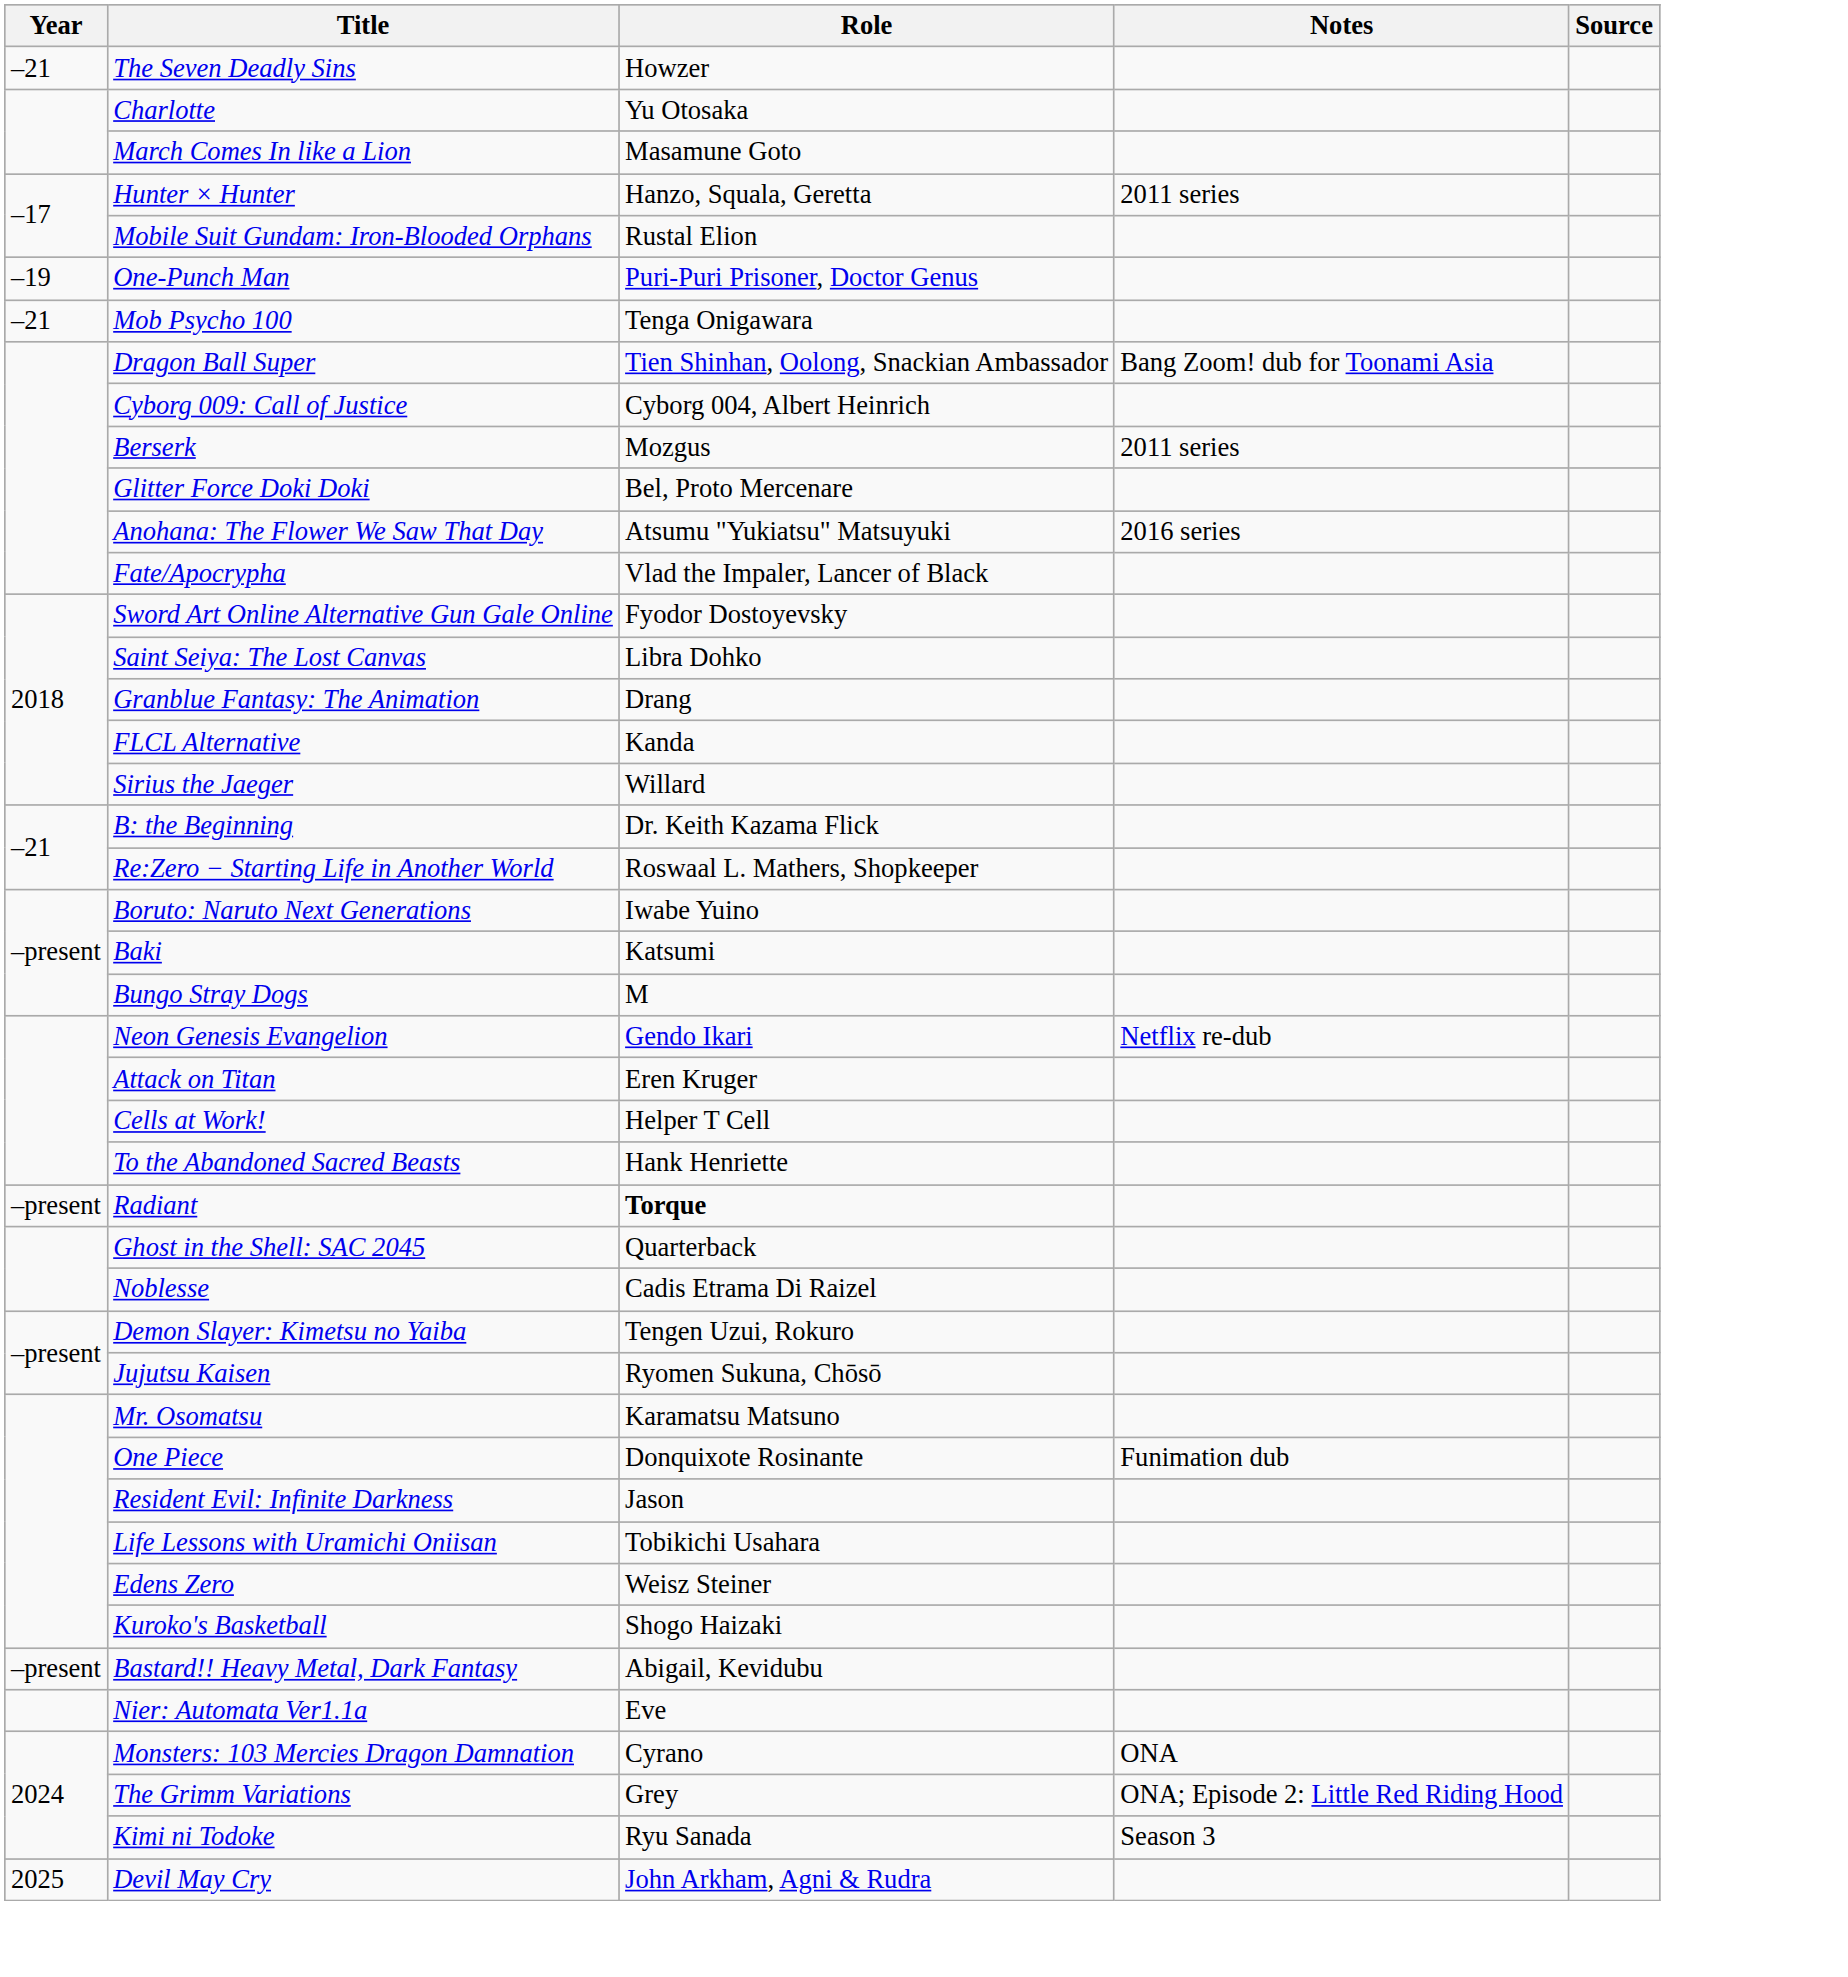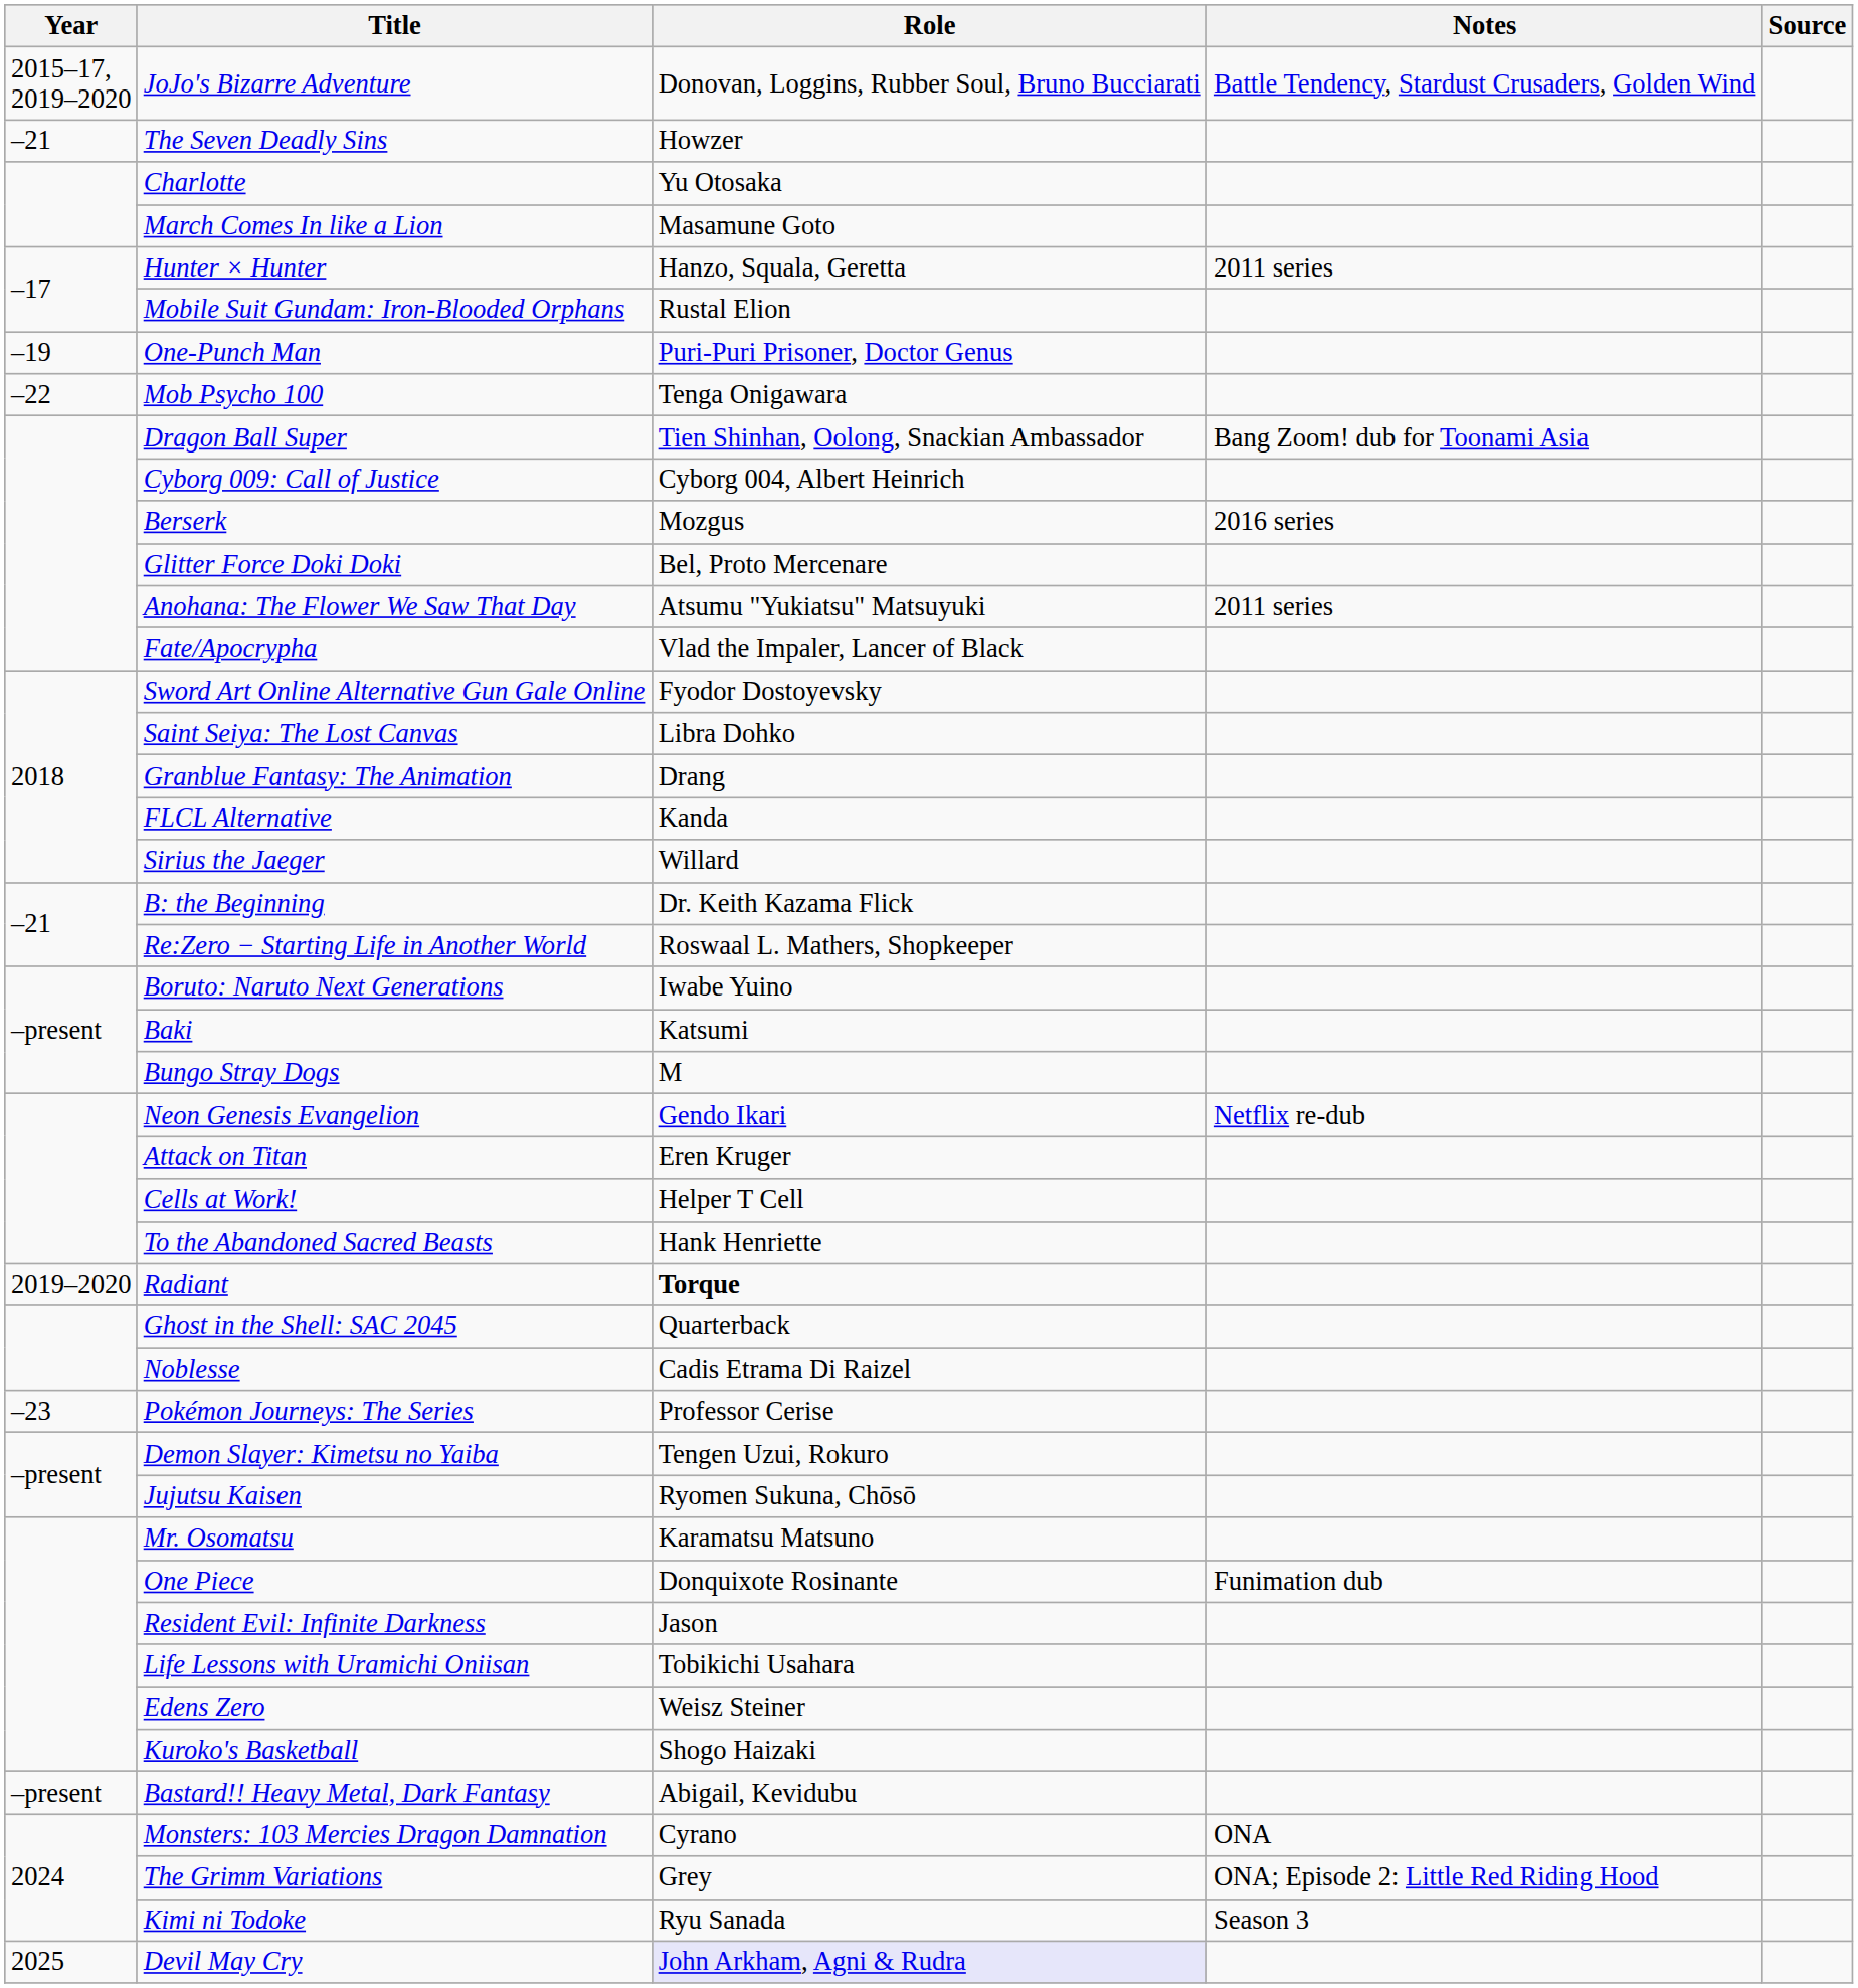 <table class="wikitable sortable plainrowheaders">
 <tr>
 <th>Year</th>
 <th>Title</th>
 <th>Role</th>
 <th scope="col" class="unsortable">Notes</th>
 <th scope="col" class="unsortable">Source</th>
+</tr>
+<tr>
+<td>2015–17,<br> 2019–2020</td>
+<td><em><a href='#'>JoJo's Bizarre Adventure</a></em></td>
+<td>Donovan, Loggins, Rubber Soul, <a href='#'>Bruno Bucciarati</a></td>
+<td><a href='#'>Battle Tendency</a>, <a href='#'>Stardust Crusaders</a>, <a href='#'>Golden Wind</a></td>
+<td></td>
 </tr>
 <tr>
 <td>–21</td>
 <td><em><a href='#'>The Seven Deadly Sins</a></em></td>
 <td>Howzer</td>
 <td></td>
 <td></td>
 </tr>
 <tr>
 <td rowspan="2"></td>
 <td><em><a href='#'>Charlotte</a></em></td>
 <td>Yu Otosaka</td>
 <td></td>
 <td></td>
 </tr>
 <tr>
 <td><em><a href='#'>March Comes In like a Lion</a></em></td>
 <td>Masamune Goto</td>
 <td></td>
 <td></td>
 </tr>
 <tr>
 <td rowspan = "2">–17</td>
 <td><em><a href='#'>Hunter × Hunter</a></em></td>
 <td>Hanzo, Squala, Geretta</td>
 <td>2011 series</td>
 <td></td>
 </tr>
 <tr>
 <td><em><a href='#'>Mobile Suit Gundam: Iron-Blooded Orphans</a></em></td>
 <td>Rustal Elion</td>
 <td></td>
 <td></td>
 </tr>
 <tr>
 <td>–19</td>
 <td><em><a href='#'>One-Punch Man</a></em></td>
 <td><a href='#'>Puri-Puri Prisoner</a>, <a href='#'>Doctor Genus</a></td>
 <td></td>
 <td></td>
 </tr>
 <tr>
-<td>–21</td>
+<td>–22</td>
 <td><em><a href='#'>Mob Psycho 100</a></em></td>
 <td>Tenga Onigawara</td>
 <td></td>
 <td></td>
 </tr>
 <tr>
 <td rowspan="6"></td>
 <td><em><a href='#'>Dragon Ball Super</a></em></td>
 <td><a href='#'>Tien Shinhan</a>, <a href='#'>Oolong</a>, Snackian Ambassador</td>
 <td>Bang Zoom! dub for <a href='#'>Toonami Asia</a></td>
 <td></td>
 </tr>
 <tr>
 <td><em><a href='#'>Cyborg 009: Call of Justice</a></em></td>
 <td>Cyborg 004, Albert Heinrich</td>
 <td></td>
 <td></td>
 </tr>
 <tr>
 <td><em><a href='#'>Berserk</a></em></td>
 <td>Mozgus</td>
-<td>2011 series</td>
+<td>2016 series</td>
 <td></td>
 </tr>
 <tr>
 <td><em><a href='#'>Glitter Force Doki Doki</a></em></td>
 <td>Bel, Proto Mercenare</td>
 <td></td>
 <td></td>
 </tr>
 <tr>
 <td><em><a href='#'>Anohana: The Flower We Saw That Day</a></em></td>
 <td>Atsumu "Yukiatsu" Matsuyuki</td>
-<td>2016 series</td>
+<td>2011 series</td>
 <td></td>
 </tr>
 <tr>
 <td><em><a href='#'>Fate/Apocrypha</a></em></td>
 <td>Vlad the Impaler, Lancer of Black</td>
 <td></td>
 <td></td>
 </tr>
 <tr>
 <td rowspan="5">2018</td>
 <td><em><a href='#'>Sword Art Online Alternative Gun Gale Online</a></em></td>
 <td>Fyodor Dostoyevsky</td>
 <td></td>
 <td></td>
 </tr>
 <tr>
 <td><em><a href='#'>Saint Seiya: The Lost Canvas</a></em></td>
 <td>Libra Dohko</td>
 <td></td>
 <td></td>
 </tr>
 <tr>
 <td><em><a href='#'>Granblue Fantasy: The Animation</a></em></td>
 <td>Drang</td>
 <td></td>
 <td></td>
 </tr>
 <tr>
 <td><em><a href='#'>FLCL Alternative</a></em></td>
 <td>Kanda</td>
 <td></td>
 <td></td>
 </tr>
 <tr>
 <td><em><a href='#'>Sirius the Jaeger</a></em></td>
 <td>Willard</td>
 <td></td>
 <td></td>
 </tr>
 <tr>
 <td rowspan="2">–21</td>
 <td><em><a href='#'>B: the Beginning</a></em></td>
 <td>Dr. Keith Kazama Flick</td>
 <td> </td>
 <td></td>
 </tr>
 <tr>
 <td><em><a href='#'>Re:Zero − Starting Life in Another World</a></em></td>
 <td>Roswaal L. Mathers, Shopkeeper</td>
 <td></td>
 <td></td>
 </tr>
 <tr>
 <td rowspan="3">–present</td>
 <td><em><a href='#'>Boruto: Naruto Next Generations</a></em></td>
 <td>Iwabe Yuino</td>
 <td></td>
 <td></td>
 </tr>
 <tr>
 <td><em><a href='#'>Baki</a></em></td>
 <td>Katsumi</td>
 <td></td>
 <td></td>
 </tr>
 <tr>
 <td><em><a href='#'>Bungo Stray Dogs</a></em></td>
 <td>M</td>
 <td></td>
 <td></td>
 </tr>
 <tr>
 <td rowspan="4"></td>
 <td><em><a href='#'>Neon Genesis Evangelion</a></em></td>
 <td><a href='#'>Gendo Ikari</a></td>
 <td><a href='#'>Netflix</a> re-dub</td>
 <td></td>
 </tr>
 <tr>
 <td><em><a href='#'>Attack on Titan</a></em></td>
 <td>Eren Kruger</td>
 <td></td>
 <td></td>
 </tr>
 <tr>
 <td><em><a href='#'>Cells at Work!</a></em></td>
 <td>Helper T Cell</td>
 <td></td>
 <td></td>
 </tr>
 <tr>
 <td><em><a href='#'>To the Abandoned Sacred Beasts</a></em></td>
 <td>Hank Henriette</td>
 <td></td>
 <td></td>
 </tr>
 <tr>
-<td>–present</td>
+<td>2019–2020</td>
 <td><em><a href='#'>Radiant</a></em></td>
 <td><strong>Torque</strong></td>
 <td></td>
 <td></td>
 </tr>
 <tr>
 <td rowspan="2"></td>
 <td><em><a href='#'>Ghost in the Shell: SAC 2045</a></em></td>
 <td>Quarterback</td>
 <td></td>
 <td></td>
 </tr>
 <tr>
 <td><em><a href='#'>Noblesse</a></em></td>
 <td>Cadis Etrama Di Raizel</td>
+<td></td>
+<td></td>
+</tr>
+<tr>
+<td>–23</td>
+<td><em><a href='#'>Pokémon Journeys: The Series</a></em></td>
+<td>Professor Cerise</td>
 <td></td>
 <td></td>
 </tr>
 <tr>
 <td rowspan="2">–present</td>
 <td><em><a href='#'>Demon Slayer: Kimetsu no Yaiba</a></em></td>
 <td>Tengen Uzui, Rokuro</td>
 <td></td>
 <td></td>
 </tr>
 <tr>
 <td><em><a href='#'>Jujutsu Kaisen</a></em></td>
 <td>Ryomen Sukuna, Chōsō</td>
 <td></td>
 <td></td>
 </tr>
 <tr>
 <td rowspan="6"></td>
 <td><em><a href='#'>Mr. Osomatsu</a></em></td>
 <td>Karamatsu Matsuno</td>
 <td></td>
 <td></td>
 </tr>
 <tr>
 <td><em><a href='#'>One Piece</a></em></td>
 <td>Donquixote Rosinante</td>
 <td>Funimation dub</td>
 <td></td>
 </tr>
 <tr>
 <td><em><a href='#'>Resident Evil: Infinite Darkness</a></em></td>
 <td>Jason</td>
 <td></td>
 <td></td>
 </tr>
 <tr>
 <td><em><a href='#'>Life Lessons with Uramichi Oniisan</a></em></td>
 <td>Tobikichi Usahara</td>
 <td></td>
 <td></td>
 </tr>
 <tr>
 <td><em><a href='#'>Edens Zero</a></em></td>
 <td>Weisz Steiner</td>
 <td></td>
 <td></td>
 </tr>
 <tr>
 <td><em><a href='#'>Kuroko's Basketball</a></em></td>
 <td>Shogo Haizaki</td>
 <td></td>
 <td></td>
 </tr>
 <tr>
 <td>–present</td>
 <td><em><a href='#'>Bastard!! Heavy Metal, Dark Fantasy</a></em></td>
 <td>Abigail, Kevidubu</td>
 <td></td>
 <td></td>
 </tr>
 <tr>
-<td></td>
-<td><em><a href='#'>Nier: Automata Ver1.1a</a></em></td>
-<td>Eve</td>
-<td></td>
-<td></td>
-</tr>
-<tr>
 <td rowspan="3">2024</td>
 <td><em><a href='#'>Monsters: 103 Mercies Dragon Damnation</a></em></td>
 <td>Cyrano</td>
 <td>ONA</td>
 <td></td>
 </tr>
 <tr>
 <td><em><a href='#'>The Grimm Variations</a></em></td>
 <td>Grey</td>
 <td>ONA; Episode 2: <a href='#'>Little Red Riding Hood</a></td>
 <td></td>
 </tr>
 <tr>
 <td><em><a href='#'>Kimi ni Todoke</a></em></td>
 <td>Ryu Sanada</td>
 <td>Season 3</td>
 <td></td>
 </tr>
 <tr>
 <td>2025</td>
 <td><em><a href='#'>Devil May Cry</a></em></td>
-<td><a href='#'>John Arkham</a>, <a href='#'>Agni & Rudra</a></td>
+<td style="background: lavender;"><a href='#'>John Arkham</a>, <a href='#'>Agni & Rudra</a></td>
 <td></td>
 </tr>
 </table>
